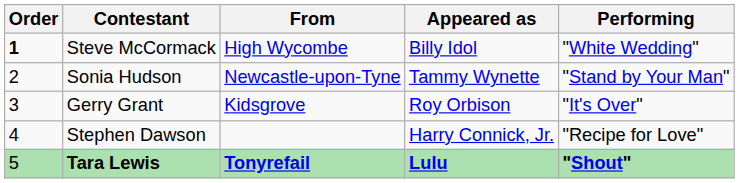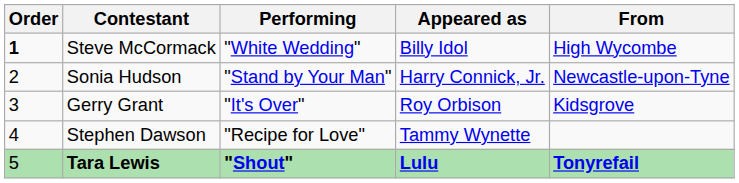 <table class="wikitable">
 <tr>
 <th>Order</th>
 <th>Contestant</th>
+<th>Performing</th>
+<th>Appeared as</th>
 <th>From</th>
-<th>Appeared as</th>
-<th>Performing</th>
 </tr>
 <tr>
 <td><strong>1</strong></td>
 <td>Steve McCormack</td>
+<td>"<a href='#'>White Wedding</a>"</td>
+<td><a href='#'>Billy Idol</a></td>
 <td><a href='#'>High Wycombe</a></td>
-<td><a href='#'>Billy Idol</a></td>
-<td>"<a href='#'>White Wedding</a>"</td>
 </tr>
 <tr>
 <td>2</td>
 <td>Sonia Hudson</td>
+<td>"<a href='#'>Stand by Your Man</a>"</td>
+<td><a href='#'>Harry Connick, Jr.</a></td>
 <td><a href='#'>Newcastle-upon-Tyne</a></td>
-<td><a href='#'>Tammy Wynette</a></td>
-<td>"<a href='#'>Stand by Your Man</a>"</td>
 </tr>
 <tr>
 <td>3</td>
 <td>Gerry Grant</td>
+<td>"<a href='#'>It's Over</a>"</td>
+<td><a href='#'>Roy Orbison</a></td>
 <td><a href='#'>Kidsgrove</a></td>
-<td><a href='#'>Roy Orbison</a></td>
-<td>"<a href='#'>It's Over</a>"</td>
 </tr>
 <tr>
 <td>4</td>
 <td>Stephen Dawson</td>
+<td>"Recipe for Love"</td>
+<td><a href='#'>Tammy Wynette</a></td>
 <td></td>
-<td><a href='#'>Harry Connick, Jr.</a></td>
-<td>"Recipe for Love"</td>
 </tr>
 <tr style="background:#ACE1AF;">
 <td>5</td>
 <td><strong>Tara Lewis</strong></td>
+<td><strong>"<a href='#'>Shout</a>"</strong></td>
+<td><strong><a href='#'>Lulu</a></strong></td>
 <td><strong><a href='#'>Tonyrefail</a></strong></td>
-<td><strong><a href='#'>Lulu</a></strong></td>
-<td><strong>"<a href='#'>Shout</a>"</strong></td>
 </tr>
 </table>
